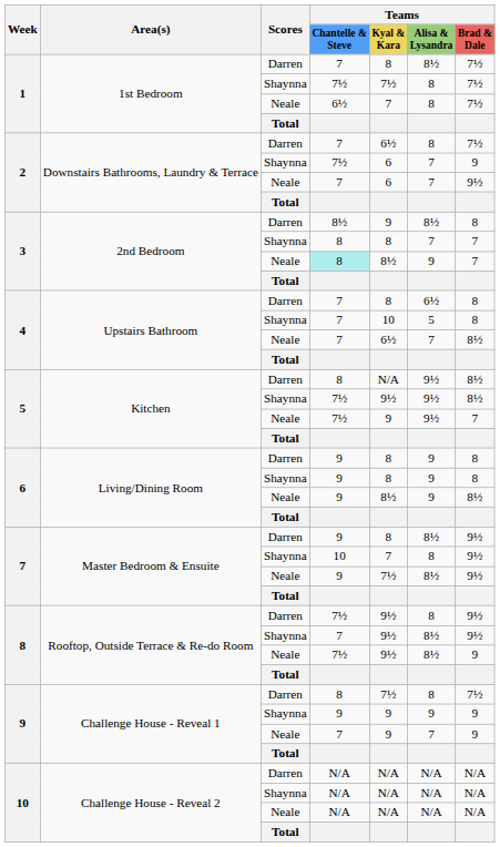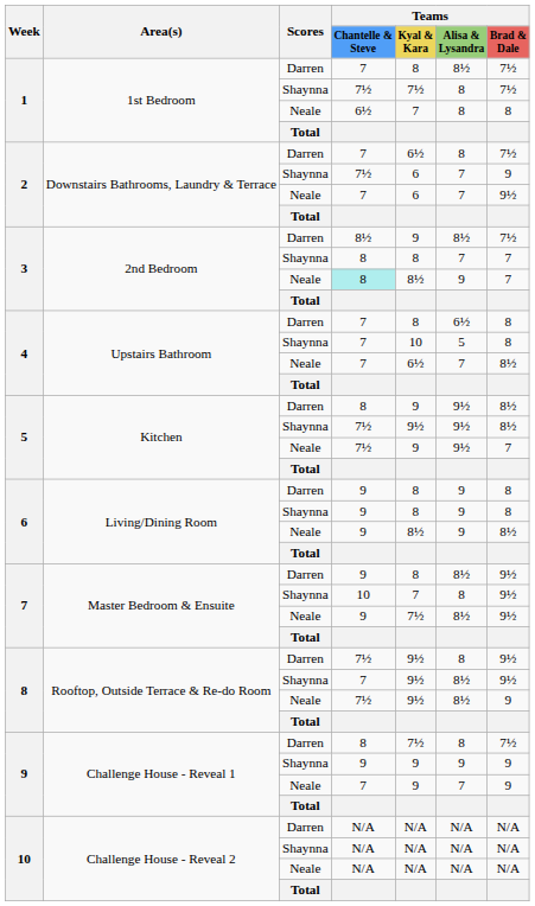 <table class="wikitable plainrowheaders" style="text-align:center;">
 <tr>
 <th rowspan=2 scope="col">Week</th>
 <th rowspan=2 scope="col">Area(s)</th>
 <th rowspan=2 scope="col">Scores</th>
 <th colspan="4">Teams</th>
 </tr>
 <tr>
 <th style="background-color:#509EF7; font-size:85%;">Chantelle &<br>Steve</th>
 <th style="background-color:#ECD65B; font-size:85%;">Kyal &<br>Kara</th>
 <th style="background-color:#97CD79; font-size:85%;">Alisa &<br>Lysandra</th>
 <th style="background-color:#E7645F; font-size:85%;">Brad &<br>Dale</th>
 </tr>
 <tr>
 <th rowspan="4">1</th>
 <td rowspan="4">1st Bedroom</td>
 <td>Darren</td>
 <td>7</td>
 <td>8</td>
 <td>8½</td>
 <td>7½</td>
 </tr>
 <tr>
 <td>Shaynna</td>
 <td>7½</td>
 <td>7½</td>
 <td>8</td>
 <td>7½</td>
 </tr>
 <tr>
 <td>Neale</td>
 <td>6½</td>
 <td>7</td>
 <td>8</td>
-<td>7½</td>
+<td>8</td>
 </tr>
 <tr>
 <th>Total</th>
 <th></th>
 <th></th>
 <th></th>
 <th></th>
 </tr>
 <tr>
 <th rowspan="4">2</th>
 <td rowspan="4">Downstairs Bathrooms, Laundry & Terrace</td>
 <td>Darren</td>
 <td>7</td>
 <td>6½</td>
 <td>8</td>
 <td>7½</td>
 </tr>
 <tr>
 <td>Shaynna</td>
 <td>7½</td>
 <td>6</td>
 <td>7</td>
 <td>9</td>
 </tr>
 <tr>
 <td>Neale</td>
 <td>7</td>
 <td>6</td>
 <td>7</td>
 <td>9½</td>
 </tr>
 <tr>
 <th>Total</th>
 <th></th>
 <th></th>
 <th></th>
 <th></th>
 </tr>
 <tr>
 <th rowspan="4">3</th>
 <td rowspan="4">2nd Bedroom</td>
 <td>Darren</td>
 <td>8½</td>
 <td>9</td>
 <td>8½</td>
-<td>8</td>
+<td>7½</td>
 </tr>
 <tr>
 <td>Shaynna</td>
 <td>8</td>
 <td>8</td>
 <td>7</td>
 <td>7</td>
 </tr>
 <tr>
 <td>Neale</td>
 <td style="background: paleturquoise;">8</td>
 <td>8½</td>
 <td>9</td>
 <td>7</td>
 </tr>
 <tr>
 <th>Total</th>
 <th></th>
 <th></th>
 <th></th>
 <th></th>
 </tr>
 <tr>
 <th rowspan="4">4</th>
 <td rowspan="4">Upstairs Bathroom</td>
 <td>Darren</td>
 <td>7</td>
 <td>8</td>
 <td>6½</td>
 <td>8</td>
 </tr>
 <tr>
 <td>Shaynna</td>
 <td>7</td>
 <td>10</td>
 <td>5</td>
 <td>8</td>
 </tr>
 <tr>
 <td>Neale</td>
 <td>7</td>
 <td>6½</td>
 <td>7</td>
 <td>8½</td>
 </tr>
 <tr>
 <th>Total</th>
 <th></th>
 <th></th>
 <th></th>
 <th></th>
 </tr>
 <tr>
 <th rowspan="4">5</th>
 <td rowspan="4">Kitchen</td>
 <td>Darren</td>
 <td>8</td>
-<td>N/A</td>
+<td>9</td>
 <td>9½</td>
 <td>8½</td>
 </tr>
 <tr>
 <td>Shaynna</td>
 <td>7½</td>
 <td>9½</td>
 <td>9½</td>
 <td>8½</td>
 </tr>
 <tr>
 <td>Neale</td>
 <td>7½</td>
 <td>9</td>
 <td>9½</td>
 <td>7</td>
 </tr>
 <tr>
 <th>Total</th>
 <th></th>
 <th></th>
 <th></th>
 <th></th>
 </tr>
 <tr>
 <th rowspan="4">6</th>
 <td rowspan="4">Living/Dining Room</td>
 <td>Darren</td>
 <td>9</td>
 <td>8</td>
 <td>9</td>
 <td>8</td>
 </tr>
 <tr>
 <td>Shaynna</td>
 <td>9</td>
 <td>8</td>
 <td>9</td>
 <td>8</td>
 </tr>
 <tr>
 <td>Neale</td>
 <td>9</td>
 <td>8½</td>
 <td>9</td>
 <td>8½</td>
 </tr>
 <tr>
 <th>Total</th>
 <th></th>
 <th></th>
 <th></th>
 <th></th>
 </tr>
 <tr>
 <th rowspan="4">7</th>
 <td rowspan="4">Master Bedroom & Ensuite</td>
 <td>Darren</td>
 <td>9</td>
 <td>8</td>
 <td>8½</td>
 <td>9½</td>
 </tr>
 <tr>
 <td>Shaynna</td>
 <td>10</td>
 <td>7</td>
 <td>8</td>
 <td>9½</td>
 </tr>
 <tr>
 <td>Neale</td>
 <td>9</td>
 <td>7½</td>
 <td>8½</td>
 <td>9½</td>
 </tr>
 <tr>
 <th>Total</th>
 <th></th>
 <th></th>
 <th></th>
 <th></th>
 </tr>
 <tr>
 <th rowspan="4">8</th>
 <td rowspan="4">Rooftop, Outside Terrace & Re-do Room</td>
 <td>Darren</td>
 <td>7½</td>
 <td>9½</td>
 <td>8</td>
 <td>9½</td>
 </tr>
 <tr>
 <td>Shaynna</td>
 <td>7</td>
 <td>9½</td>
 <td>8½</td>
 <td>9½</td>
 </tr>
 <tr>
 <td>Neale</td>
 <td>7½</td>
 <td>9½</td>
 <td>8½</td>
 <td>9</td>
 </tr>
 <tr>
 <th>Total</th>
 <th></th>
 <th></th>
 <th></th>
 <th></th>
 </tr>
 <tr>
 <th rowspan="4">9</th>
 <td rowspan="4">Challenge House - Reveal 1</td>
 <td>Darren</td>
 <td>8</td>
 <td>7½</td>
 <td>8</td>
 <td>7½</td>
 </tr>
 <tr>
 <td>Shaynna</td>
 <td>9</td>
 <td>9</td>
 <td>9</td>
 <td>9</td>
 </tr>
 <tr>
 <td>Neale</td>
 <td>7</td>
 <td>9</td>
 <td>7</td>
 <td>9</td>
 </tr>
 <tr>
 <th>Total</th>
 <th></th>
 <th></th>
 <th></th>
 <th></th>
 </tr>
 <tr>
 <th rowspan="4">10</th>
 <td rowspan="4">Challenge House - Reveal 2</td>
 <td>Darren</td>
 <td>N/A</td>
 <td>N/A</td>
 <td>N/A</td>
 <td>N/A</td>
 </tr>
 <tr>
 <td>Shaynna</td>
 <td>N/A</td>
 <td>N/A</td>
 <td>N/A</td>
 <td>N/A</td>
 </tr>
 <tr>
 <td>Neale</td>
 <td>N/A</td>
 <td>N/A</td>
 <td>N/A</td>
 <td>N/A</td>
 </tr>
 <tr>
 <th>Total</th>
 <th></th>
 <th></th>
 <th></th>
 <th></th>
 </tr>
 </table>
